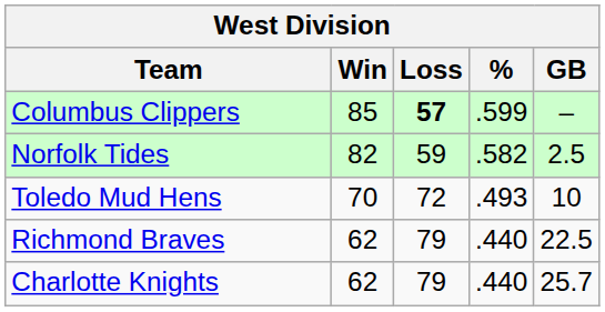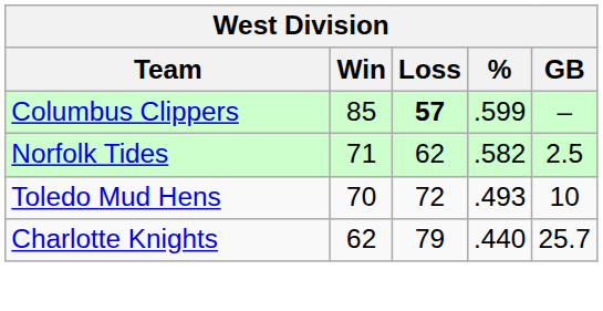 <table class="wikitable">
 <tr>
 <th colspan="5">West Division</th>
 </tr>
 <tr>
 <th width="55%">Team</th>
 <th>Win</th>
 <th>Loss</th>
 <th>%</th>
 <th>GB</th>
 </tr>
 <tr align=center bgcolor=ccffcc>
 <td align=left><a href='#'>Columbus Clippers</a></td>
 <td>85</td>
 <td><strong>57</strong></td>
 <td>.599</td>
 <td>–</td>
 </tr>
 <tr align=center bgcolor=ccffcc>
 <td align=left><a href='#'>Norfolk Tides</a></td>
-<td>82</td>
-<td>59</td>
+<td>71</td>
+<td>62</td>
 <td>.582</td>
 <td>2.5</td>
 </tr>
 <tr align=center>
 <td align=left><a href='#'>Toledo Mud Hens</a></td>
 <td>70</td>
 <td>72</td>
 <td>.493</td>
 <td>10</td>
 </tr>
 <tr align=center>
-<td align=left><a href='#'>Richmond Braves</a></td>
-<td>62</td>
-<td>79</td>
-<td>.440</td>
-<td>22.5</td>
-</tr>
-<tr align=center>
 <td align=left><a href='#'>Charlotte Knights</a></td>
 <td>62</td>
 <td>79</td>
 <td>.440</td>
 <td>25.7</td>
 </tr>
 </table>
